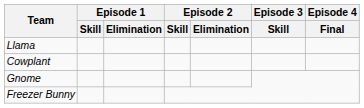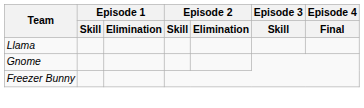 <table class="wikitable">
 <tr>
 <th rowspan="2">Team</th>
 <th colspan="2">Episode 1</th>
 <th colspan="2">Episode 2</th>
 <th>Episode 3</th>
 <th>Episode 4</th>
 </tr>
 <tr>
 <th>Skill</th>
 <th>Elimination</th>
 <th>Skill</th>
 <th>Elimination</th>
 <th>Skill</th>
 <th>Final</th>
 </tr>
 <tr>
 <td><em>Llama</em></td>
 <td></td>
 <td></td>
 <td></td>
 <td></td>
 <td></td>
 <td></td>
 </tr>
 <tr>
-<td><em>Cowplant</em></td>
-<td></td>
-<td></td>
-<td></td>
-<td></td>
-<td></td>
-<td></td>
-</tr>
-<tr>
 <td><em>Gnome</em></td>
 <td></td>
 <td></td>
 <td></td>
 <td></td>
 </tr>
 <tr>
 <td><em>Freezer Bunny</em></td>
 <td></td>
 <td></td>
 </tr>
 </table>
